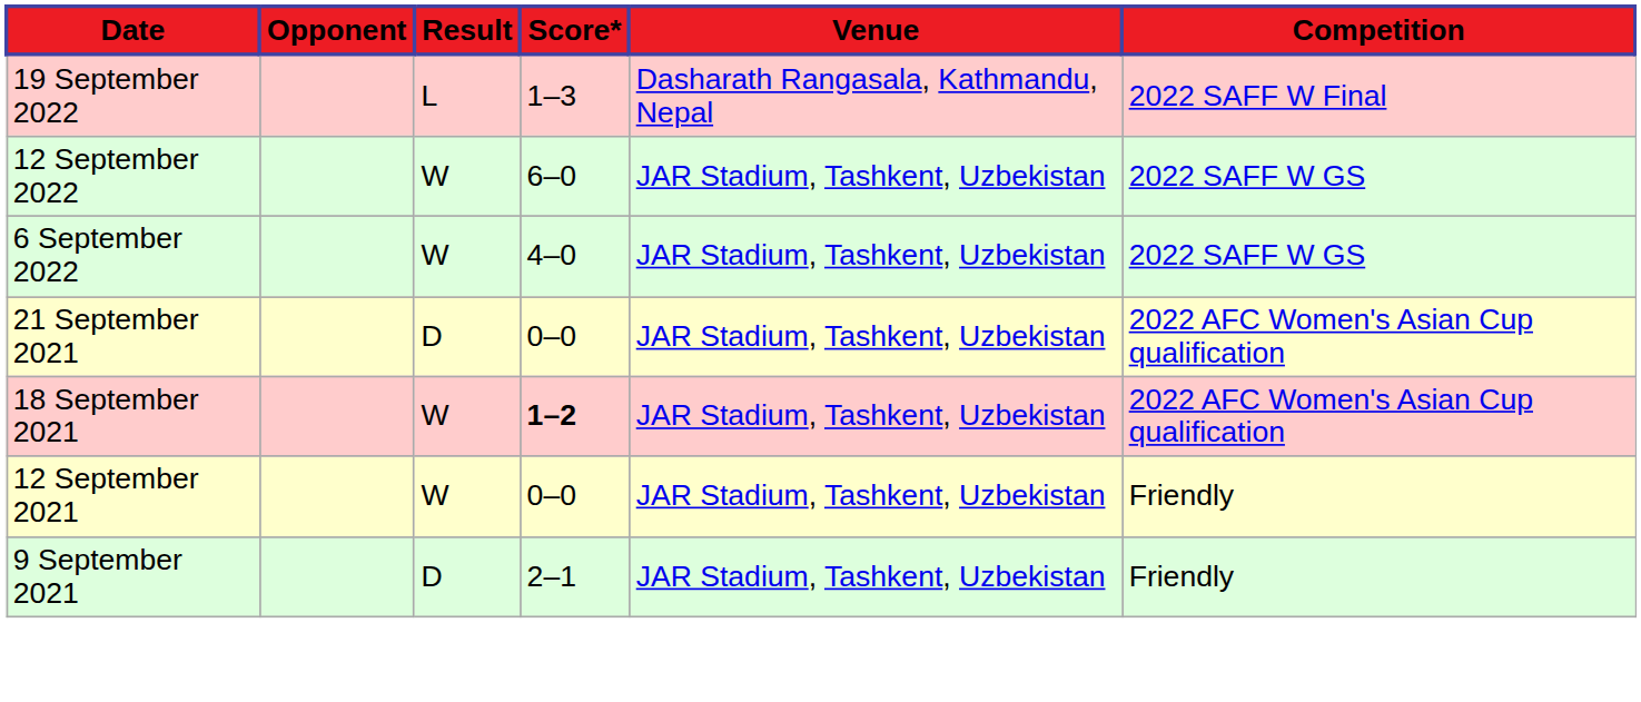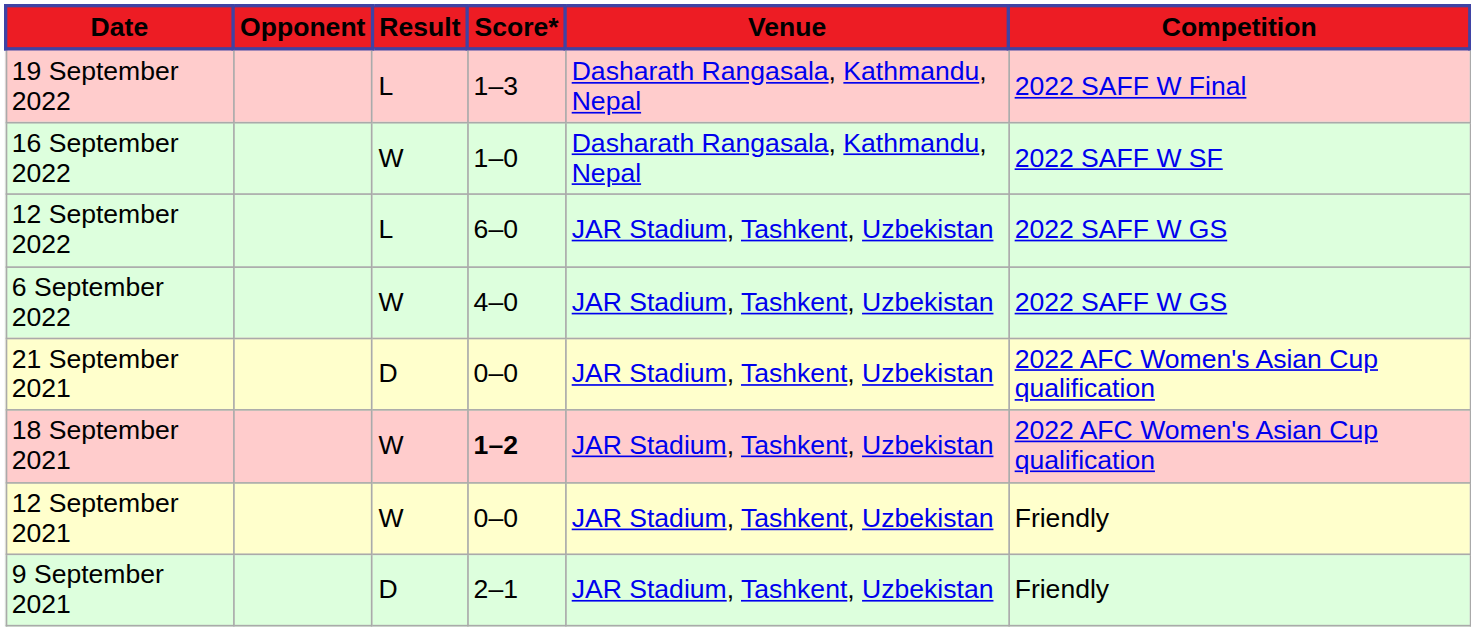 <table width=100% class="wikitable">
 <tr>
 <th style="background:#ED1C24;border: 2px solid #3F43A4;"><span>Date</span></th>
 <th style="background:#ED1C24;border: 2px solid #3F43A4;"><span>Opponent</span></th>
 <th style="background:#ED1C24;border: 2px solid #3F43A4;"><span>Result</span></th>
 <th style="background:#ED1C24;border: 2px solid #3F43A4;"><span>Score*</span></th>
 <th style="background:#ED1C24;border: 2px solid #3F43A4;"><span>Venue</span></th>
 <th style="background:#ED1C24;border: 2px solid #3F43A4;"><span>Competition</span></th>
 </tr>
 <tr style="background:#fcc">
 <td>19 September 2022</td>
 <td></td>
 <td>L</td>
 <td>1–3</td>
 <td> <a href='#'>Dasharath Rangasala</a>, <a href='#'>Kathmandu</a>, <a href='#'>Nepal</a></td>
 <td><a href='#'>2022 SAFF W Final</a></td>
 </tr>
 <tr style="background:#dfd">
+<td>16 September 2022</td>
+<td></td>
+<td>W</td>
+<td>1–0</td>
+<td> <a href='#'>Dasharath Rangasala</a>, <a href='#'>Kathmandu</a>, <a href='#'>Nepal</a></td>
+<td><a href='#'>2022 SAFF W SF</a></td>
+</tr>
+<tr style="background:#dfd">
 <td>12 September 2022</td>
 <td></td>
-<td>W</td>
+<td>L</td>
 <td>6–0</td>
 <td> <a href='#'>JAR Stadium</a>, <a href='#'>Tashkent</a>, <a href='#'>Uzbekistan</a></td>
 <td><a href='#'>2022 SAFF W GS</a></td>
 </tr>
 <tr style="background:#dfd">
 <td>6 September 2022</td>
 <td></td>
 <td>W</td>
 <td>4–0</td>
 <td> <a href='#'>JAR Stadium</a>, <a href='#'>Tashkent</a>, <a href='#'>Uzbekistan</a></td>
 <td><a href='#'>2022 SAFF W GS</a></td>
 </tr>
 <tr style="background:#FFFFCC">
 <td>21 September 2021</td>
 <td></td>
 <td>D</td>
 <td>0–0</td>
 <td> <a href='#'>JAR Stadium</a>, <a href='#'>Tashkent</a>, <a href='#'>Uzbekistan</a></td>
 <td><a href='#'>2022 AFC Women's Asian Cup qualification</a></td>
 </tr>
 <tr style="background:#fcc">
 <td>18 September 2021</td>
 <td></td>
 <td>W</td>
 <td><strong>1–2</strong></td>
 <td> <a href='#'>JAR Stadium</a>, <a href='#'>Tashkent</a>, <a href='#'>Uzbekistan</a></td>
 <td><a href='#'>2022 AFC Women's Asian Cup qualification</a></td>
 </tr>
 <tr style="background:#FFFFCC">
 <td>12 September 2021</td>
 <td></td>
 <td>W</td>
 <td>0–0</td>
 <td> <a href='#'>JAR Stadium</a>, <a href='#'>Tashkent</a>, <a href='#'>Uzbekistan</a></td>
 <td>Friendly</td>
 </tr>
 <tr style="background:#dfd">
 <td>9 September 2021</td>
 <td></td>
 <td>D</td>
 <td>2–1</td>
 <td> <a href='#'>JAR Stadium</a>, <a href='#'>Tashkent</a>, <a href='#'>Uzbekistan</a></td>
 <td>Friendly</td>
 </tr>
 </table>
